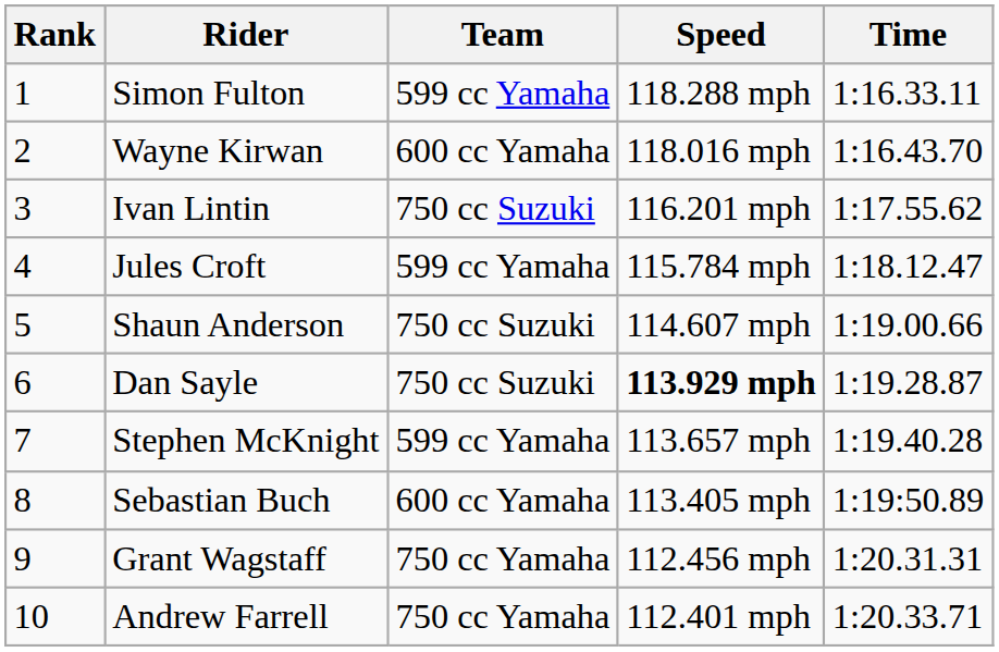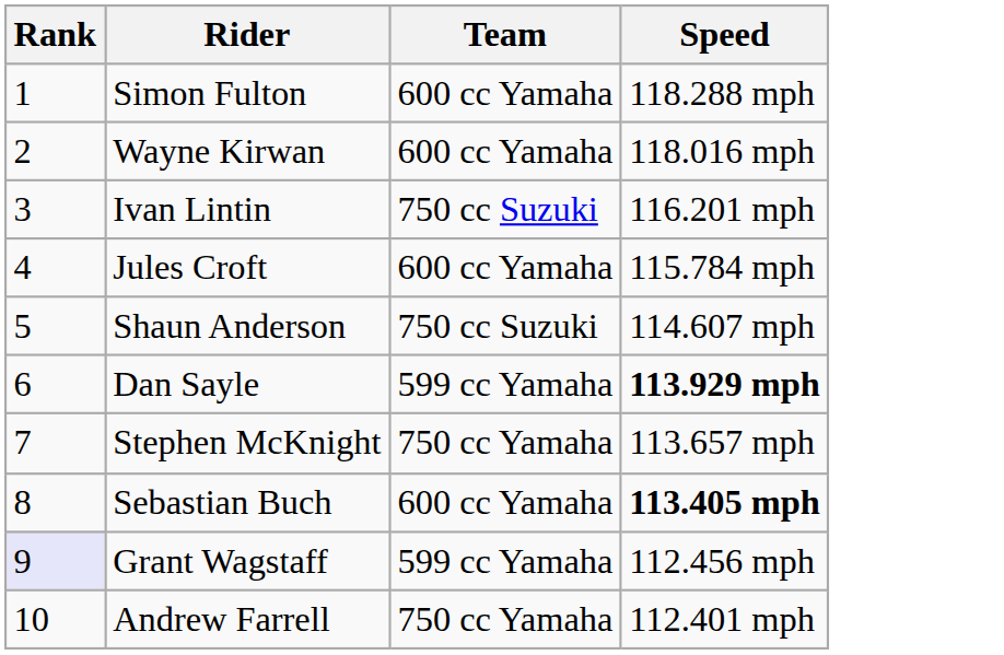 <table class="wikitable" style="font-size: 95%;">
 <tr style="background:#efefef;">
 <th>Rank</th>
 <th>Rider</th>
 <th>Team</th>
 <th>Speed</th>
-<th>Time</th>
 </tr>
 <tr>
 <td>1</td>
 <td> Simon Fulton</td>
-<td>599 cc <a href='#'>Yamaha</a></td>
+<td>600 cc Yamaha</td>
 <td>118.288 mph</td>
-<td>1:16.33.11</td>
 </tr>
 <tr>
 <td>2</td>
 <td> Wayne Kirwan</td>
 <td>600 cc Yamaha</td>
 <td>118.016 mph</td>
-<td>1:16.43.70</td>
 </tr>
 <tr>
 <td>3</td>
 <td> Ivan Lintin</td>
 <td>750 cc <a href='#'>Suzuki</a></td>
 <td>116.201 mph</td>
-<td>1:17.55.62</td>
 </tr>
 <tr>
 <td>4</td>
 <td> Jules Croft</td>
-<td>599 cc Yamaha</td>
+<td>600 cc Yamaha</td>
 <td>115.784 mph</td>
-<td>1:18.12.47</td>
 </tr>
 <tr>
 <td>5</td>
 <td> Shaun Anderson</td>
 <td>750 cc Suzuki</td>
 <td>114.607 mph</td>
-<td>1:19.00.66</td>
 </tr>
 <tr>
 <td>6</td>
 <td> Dan Sayle</td>
-<td>750 cc Suzuki</td>
+<td>599 cc Yamaha</td>
 <td><strong>113.929 mph</strong></td>
-<td>1:19.28.87</td>
 </tr>
 <tr>
 <td>7</td>
 <td> Stephen McKnight</td>
-<td>599 cc Yamaha</td>
+<td>750 cc Yamaha</td>
 <td>113.657 mph</td>
-<td>1:19.40.28</td>
 </tr>
 <tr>
 <td>8</td>
 <td> Sebastian Buch</td>
 <td>600 cc Yamaha</td>
-<td>113.405 mph</td>
-<td>1:19:50.89</td>
+<td><strong>113.405 mph</strong></td>
 </tr>
 <tr>
-<td>9</td>
+<td style="background: lavender;">9</td>
 <td> Grant Wagstaff</td>
-<td>750 cc Yamaha</td>
+<td>599 cc Yamaha</td>
 <td>112.456 mph</td>
-<td>1:20.31.31</td>
 </tr>
 <tr>
 <td>10</td>
 <td> Andrew Farrell</td>
 <td>750 cc Yamaha</td>
 <td>112.401 mph</td>
-<td>1:20.33.71</td>
 </tr>
 </table>
